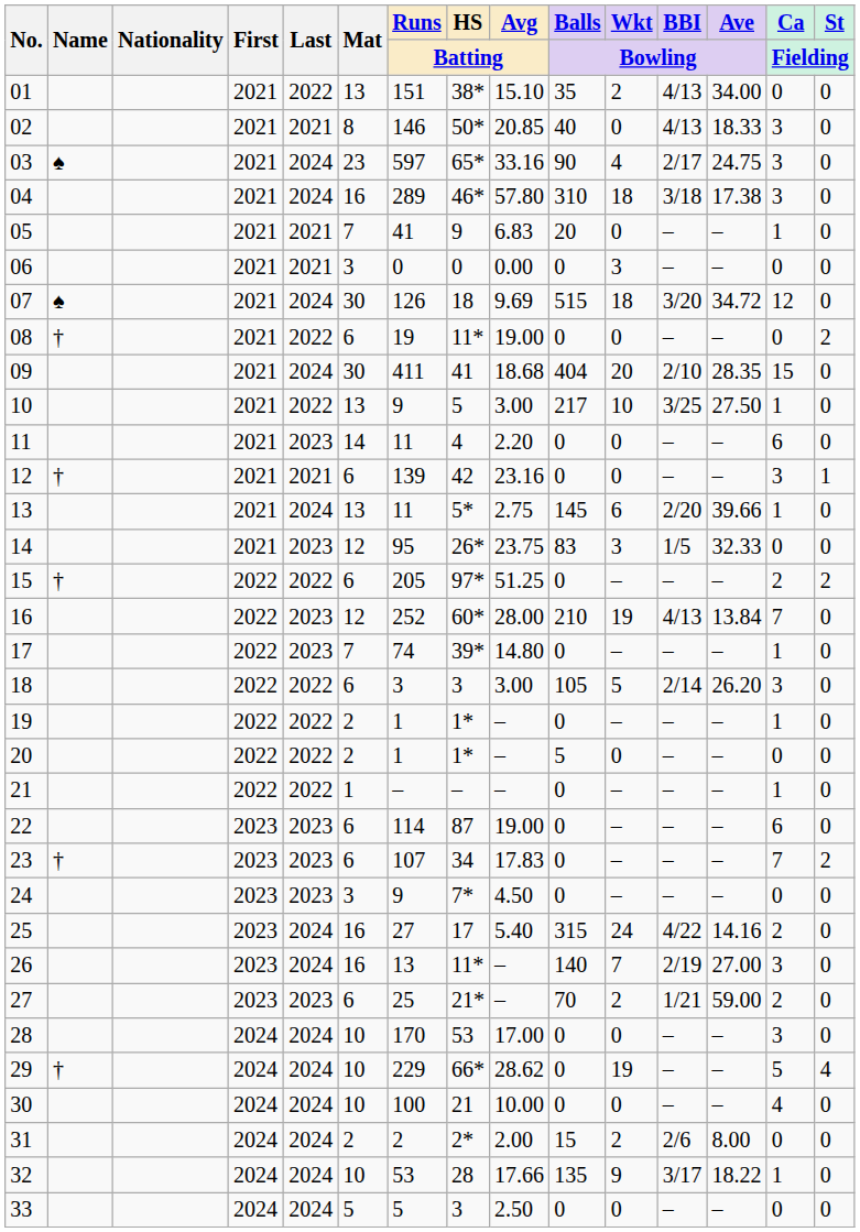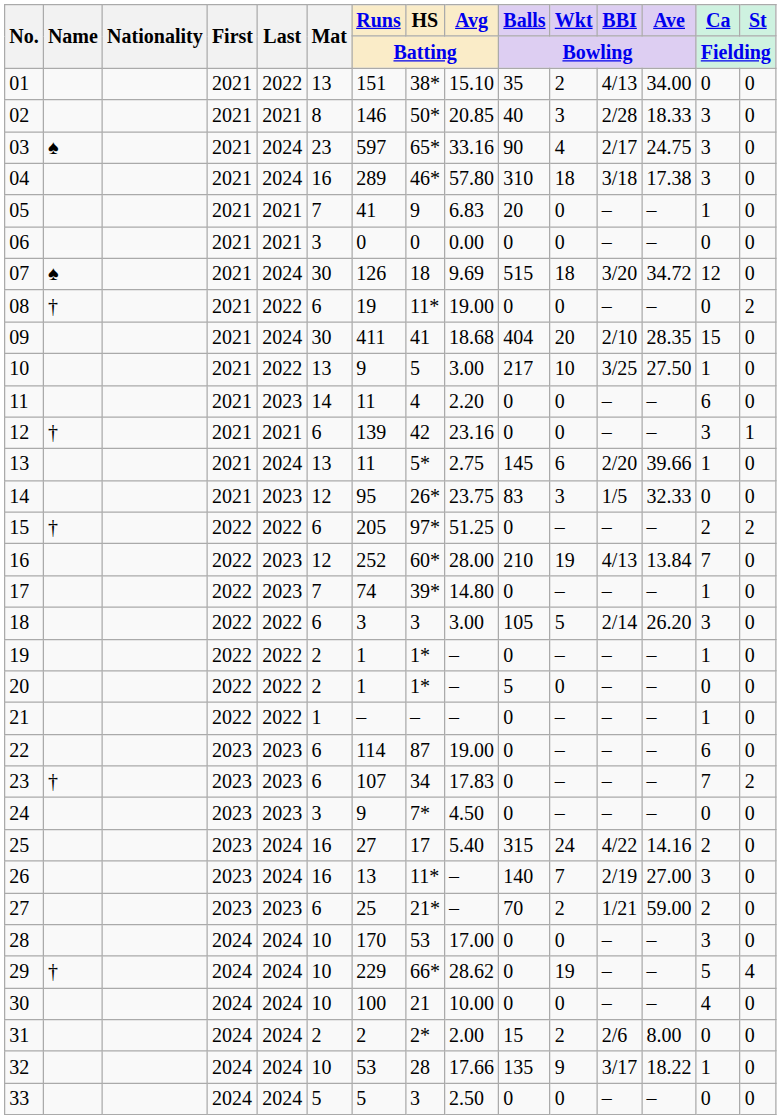 <table class="wikitable sortable">
 <tr align="center">
 <th rowspan="2">No.</th>
 <th rowspan="2">Name</th>
 <th rowspan="2">Nationality</th>
 <th rowspan="2">First</th>
 <th rowspan="2">Last</th>
 <th rowspan="2">Mat</th>
 <th style="background:#faecc8"><a href='#'>Runs</a></th>
 <th style="background:#faecc8">HS</th>
 <th style="background:#faecc8"><a href='#'>Avg</a></th>
 <th style="background:#ddcef2"><a href='#'>Balls</a></th>
 <th style="background:#ddcef2"><a href='#'>Wkt</a></th>
 <th style="background:#ddcef2"><a href='#'>BBI</a></th>
 <th style="background:#ddcef2"><a href='#'>Ave</a></th>
 <th style="background:#cef2e0"><a href='#'>Ca</a></th>
 <th style="background:#cef2e0"><a href='#'>St</a></th>
 </tr>
 <tr class="unsortable">
 <th colspan=3 style="background:#faecc8"><a href='#'>Batting</a></th>
 <th colspan=4 style="background:#ddcef2"><a href='#'>Bowling</a></th>
 <th colspan=2 style="background:#cef2e0"><a href='#'>Fielding</a></th>
 </tr>
 <tr>
 <td><span>0</span>1</td>
 <td></td>
 <td></td>
 <td>2021</td>
 <td>2022</td>
 <td>13</td>
 <td>151</td>
 <td>38*</td>
 <td>15.10</td>
 <td>35</td>
 <td>2</td>
 <td>4/13</td>
 <td>34.00</td>
 <td>0</td>
 <td>0</td>
 </tr>
 <tr>
 <td><span>0</span>2</td>
 <td><strong></strong></td>
 <td></td>
 <td>2021</td>
 <td>2021</td>
 <td>8</td>
 <td>146</td>
 <td>50*</td>
 <td>20.85</td>
 <td>40</td>
-<td>0</td>
-<td>4/13</td>
+<td>3</td>
+<td>2/28</td>
 <td>18.33</td>
 <td>3</td>
 <td>0</td>
 </tr>
 <tr>
 <td><span>0</span>3</td>
 <td> ♠</td>
 <td></td>
 <td>2021</td>
 <td>2024</td>
 <td>23</td>
 <td>597</td>
 <td>65*</td>
 <td>33.16</td>
 <td>90</td>
 <td>4</td>
 <td>2/17</td>
 <td>24.75</td>
 <td>3</td>
 <td>0</td>
 </tr>
 <tr>
 <td><span>0</span>4</td>
 <td><strong></strong></td>
 <td></td>
 <td>2021</td>
 <td>2024</td>
 <td>16</td>
 <td>289</td>
 <td>46*</td>
 <td>57.80</td>
 <td>310</td>
 <td>18</td>
 <td>3/18</td>
 <td>17.38</td>
 <td>3</td>
 <td>0</td>
 </tr>
 <tr>
 <td><span>0</span>5</td>
 <td><strong></strong></td>
 <td></td>
 <td>2021</td>
 <td>2021</td>
 <td>7</td>
 <td>41</td>
 <td>9</td>
 <td>6.83</td>
 <td>20</td>
 <td>0</td>
 <td>–</td>
 <td>–</td>
 <td>1</td>
 <td>0</td>
 </tr>
 <tr>
 <td><span>0</span>6</td>
 <td></td>
 <td></td>
 <td>2021</td>
 <td>2021</td>
 <td>3</td>
 <td>0</td>
 <td>0</td>
 <td>0.00</td>
 <td>0</td>
-<td>3</td>
+<td>0</td>
 <td>–</td>
 <td>–</td>
 <td>0</td>
 <td>0</td>
 </tr>
 <tr>
 <td><span>0</span>7</td>
 <td> ♠</td>
 <td></td>
 <td>2021</td>
 <td>2024</td>
 <td>30</td>
 <td>126</td>
 <td>18</td>
 <td>9.69</td>
 <td>515</td>
 <td>18</td>
 <td>3/20</td>
 <td>34.72</td>
 <td>12</td>
 <td>0</td>
 </tr>
 <tr>
 <td><span>0</span>8</td>
 <td> †</td>
 <td></td>
 <td>2021</td>
 <td>2022</td>
 <td>6</td>
 <td>19</td>
 <td>11*</td>
 <td>19.00</td>
 <td>0</td>
 <td>0</td>
 <td>–</td>
 <td>–</td>
 <td>0</td>
 <td>2</td>
 </tr>
 <tr>
 <td><span>0</span>9</td>
 <td></td>
 <td></td>
 <td>2021</td>
 <td>2024</td>
 <td>30</td>
 <td>411</td>
 <td>41</td>
 <td>18.68</td>
 <td>404</td>
 <td>20</td>
 <td>2/10</td>
 <td>28.35</td>
 <td>15</td>
 <td>0</td>
 </tr>
 <tr>
 <td>10</td>
 <td></td>
 <td></td>
 <td>2021</td>
 <td>2022</td>
 <td>13</td>
 <td>9</td>
 <td>5</td>
 <td>3.00</td>
 <td>217</td>
 <td>10</td>
 <td>3/25</td>
 <td>27.50</td>
 <td>1</td>
 <td>0</td>
 </tr>
 <tr>
 <td>11</td>
 <td></td>
 <td></td>
 <td>2021</td>
 <td>2023</td>
 <td>14</td>
 <td>11</td>
 <td>4</td>
 <td>2.20</td>
 <td>0</td>
 <td>0</td>
 <td>–</td>
 <td>–</td>
 <td>6</td>
 <td>0</td>
 </tr>
 <tr>
 <td>12</td>
 <td> †</td>
 <td></td>
 <td>2021</td>
 <td>2021</td>
 <td>6</td>
 <td>139</td>
 <td>42</td>
 <td>23.16</td>
 <td>0</td>
 <td>0</td>
 <td>–</td>
 <td>–</td>
 <td>3</td>
 <td>1</td>
 </tr>
 <tr>
 <td>13</td>
 <td></td>
 <td></td>
 <td>2021</td>
 <td>2024</td>
 <td>13</td>
 <td>11</td>
 <td>5*</td>
 <td>2.75</td>
 <td>145</td>
 <td>6</td>
 <td>2/20</td>
 <td>39.66</td>
 <td>1</td>
 <td>0</td>
 </tr>
 <tr>
 <td>14</td>
 <td></td>
 <td></td>
 <td>2021</td>
 <td>2023</td>
 <td>12</td>
 <td>95</td>
 <td>26*</td>
 <td>23.75</td>
 <td>83</td>
 <td>3</td>
 <td>1/5</td>
 <td>32.33</td>
 <td>0</td>
 <td>0</td>
 </tr>
 <tr>
 <td>15</td>
 <td><strong></strong> †</td>
 <td></td>
 <td>2022</td>
 <td>2022</td>
 <td>6</td>
 <td>205</td>
 <td>97*</td>
 <td>51.25</td>
 <td>0</td>
 <td>–</td>
 <td>–</td>
 <td>–</td>
 <td>2</td>
 <td>2</td>
 </tr>
 <tr>
 <td>16</td>
 <td><strong></strong></td>
 <td></td>
 <td>2022</td>
 <td>2023</td>
 <td>12</td>
 <td>252</td>
 <td>60*</td>
 <td>28.00</td>
 <td>210</td>
 <td>19</td>
 <td>4/13</td>
 <td>13.84</td>
 <td>7</td>
 <td>0</td>
 </tr>
 <tr>
 <td>17</td>
 <td></td>
 <td></td>
 <td>2022</td>
 <td>2023</td>
 <td>7</td>
 <td>74</td>
 <td>39*</td>
 <td>14.80</td>
 <td>0</td>
 <td>–</td>
 <td>–</td>
 <td>–</td>
 <td>1</td>
 <td>0</td>
 </tr>
 <tr>
 <td>18</td>
 <td><strong></strong></td>
 <td></td>
 <td>2022</td>
 <td>2022</td>
 <td>6</td>
 <td>3</td>
 <td>3</td>
 <td>3.00</td>
 <td>105</td>
 <td>5</td>
 <td>2/14</td>
 <td>26.20</td>
 <td>3</td>
 <td>0</td>
 </tr>
 <tr>
 <td>19</td>
 <td></td>
 <td></td>
 <td>2022</td>
 <td>2022</td>
 <td>2</td>
 <td>1</td>
 <td>1*</td>
 <td>–</td>
 <td>0</td>
 <td>–</td>
 <td>–</td>
 <td>–</td>
 <td>1</td>
 <td>0</td>
 </tr>
 <tr>
 <td>20</td>
 <td></td>
 <td></td>
 <td>2022</td>
 <td>2022</td>
 <td>2</td>
 <td>1</td>
 <td>1*</td>
 <td>–</td>
 <td>5</td>
 <td>0</td>
 <td>–</td>
 <td>–</td>
 <td>0</td>
 <td>0</td>
 </tr>
 <tr>
 <td>21</td>
 <td></td>
 <td></td>
 <td>2022</td>
 <td>2022</td>
 <td>1</td>
 <td>–</td>
 <td>–</td>
 <td>–</td>
 <td>0</td>
 <td>–</td>
 <td>–</td>
 <td>–</td>
 <td>1</td>
 <td>0</td>
 </tr>
 <tr>
 <td>22</td>
 <td><strong></strong></td>
 <td></td>
 <td>2023</td>
 <td>2023</td>
 <td>6</td>
 <td>114</td>
 <td>87</td>
 <td>19.00</td>
 <td>0</td>
 <td>–</td>
 <td>–</td>
 <td>–</td>
 <td>6</td>
 <td>0</td>
 </tr>
 <tr>
 <td>23</td>
 <td><strong></strong> †</td>
 <td></td>
 <td>2023</td>
 <td>2023</td>
 <td>6</td>
 <td>107</td>
 <td>34</td>
 <td>17.83</td>
 <td>0</td>
 <td>–</td>
 <td>–</td>
 <td>–</td>
 <td>7</td>
 <td>2</td>
 </tr>
 <tr>
 <td>24</td>
 <td></td>
 <td></td>
 <td>2023</td>
 <td>2023</td>
 <td>3</td>
 <td>9</td>
 <td>7*</td>
 <td>4.50</td>
 <td>0</td>
 <td>–</td>
 <td>–</td>
 <td>–</td>
 <td>0</td>
 <td>0</td>
 </tr>
 <tr>
 <td>25</td>
 <td></td>
 <td></td>
 <td>2023</td>
 <td>2024</td>
 <td>16</td>
 <td>27</td>
 <td>17</td>
 <td>5.40</td>
 <td>315</td>
 <td>24</td>
 <td>4/22</td>
 <td>14.16</td>
 <td>2</td>
 <td>0</td>
 </tr>
 <tr>
 <td>26</td>
 <td></td>
 <td></td>
 <td>2023</td>
 <td>2024</td>
 <td>16</td>
 <td>13</td>
 <td>11*</td>
 <td>–</td>
 <td>140</td>
 <td>7</td>
 <td>2/19</td>
 <td>27.00</td>
 <td>3</td>
 <td>0</td>
 </tr>
 <tr>
 <td>27</td>
 <td></td>
 <td></td>
 <td>2023</td>
 <td>2023</td>
 <td>6</td>
 <td>25</td>
 <td>21*</td>
 <td>–</td>
 <td>70</td>
 <td>2</td>
 <td>1/21</td>
 <td>59.00</td>
 <td>2</td>
 <td>0</td>
 </tr>
 <tr>
 <td>28</td>
 <td><strong></strong></td>
 <td></td>
 <td>2024</td>
 <td>2024</td>
 <td>10</td>
 <td>170</td>
 <td>53</td>
 <td>17.00</td>
 <td>0</td>
 <td>0</td>
 <td>–</td>
 <td>–</td>
 <td>3</td>
 <td>0</td>
 </tr>
 <tr>
 <td>29</td>
 <td><strong></strong> †</td>
 <td></td>
 <td>2024</td>
 <td>2024</td>
 <td>10</td>
 <td>229</td>
 <td>66*</td>
 <td>28.62</td>
 <td>0</td>
 <td>19</td>
 <td>–</td>
 <td>–</td>
 <td>5</td>
 <td>4</td>
 </tr>
 <tr>
 <td>30</td>
 <td></td>
 <td></td>
 <td>2024</td>
 <td>2024</td>
 <td>10</td>
 <td>100</td>
 <td>21</td>
 <td>10.00</td>
 <td>0</td>
 <td>0</td>
 <td>–</td>
 <td>–</td>
 <td>4</td>
 <td>0</td>
 </tr>
 <tr>
 <td>31</td>
 <td><strong></strong></td>
 <td></td>
 <td>2024</td>
 <td>2024</td>
 <td>2</td>
 <td>2</td>
 <td>2*</td>
 <td>2.00</td>
 <td>15</td>
 <td>2</td>
 <td>2/6</td>
 <td>8.00</td>
 <td>0</td>
 <td>0</td>
 </tr>
 <tr>
 <td>32</td>
 <td></td>
 <td></td>
 <td>2024</td>
 <td>2024</td>
 <td>10</td>
 <td>53</td>
 <td>28</td>
 <td>17.66</td>
 <td>135</td>
 <td>9</td>
 <td>3/17</td>
 <td>18.22</td>
 <td>1</td>
 <td>0</td>
 </tr>
 <tr>
 <td>33</td>
 <td></td>
 <td></td>
 <td>2024</td>
 <td>2024</td>
 <td>5</td>
 <td>5</td>
 <td>3</td>
 <td>2.50</td>
 <td>0</td>
 <td>0</td>
 <td>–</td>
 <td>–</td>
 <td>0</td>
 <td>0</td>
 </tr>
 </table>
